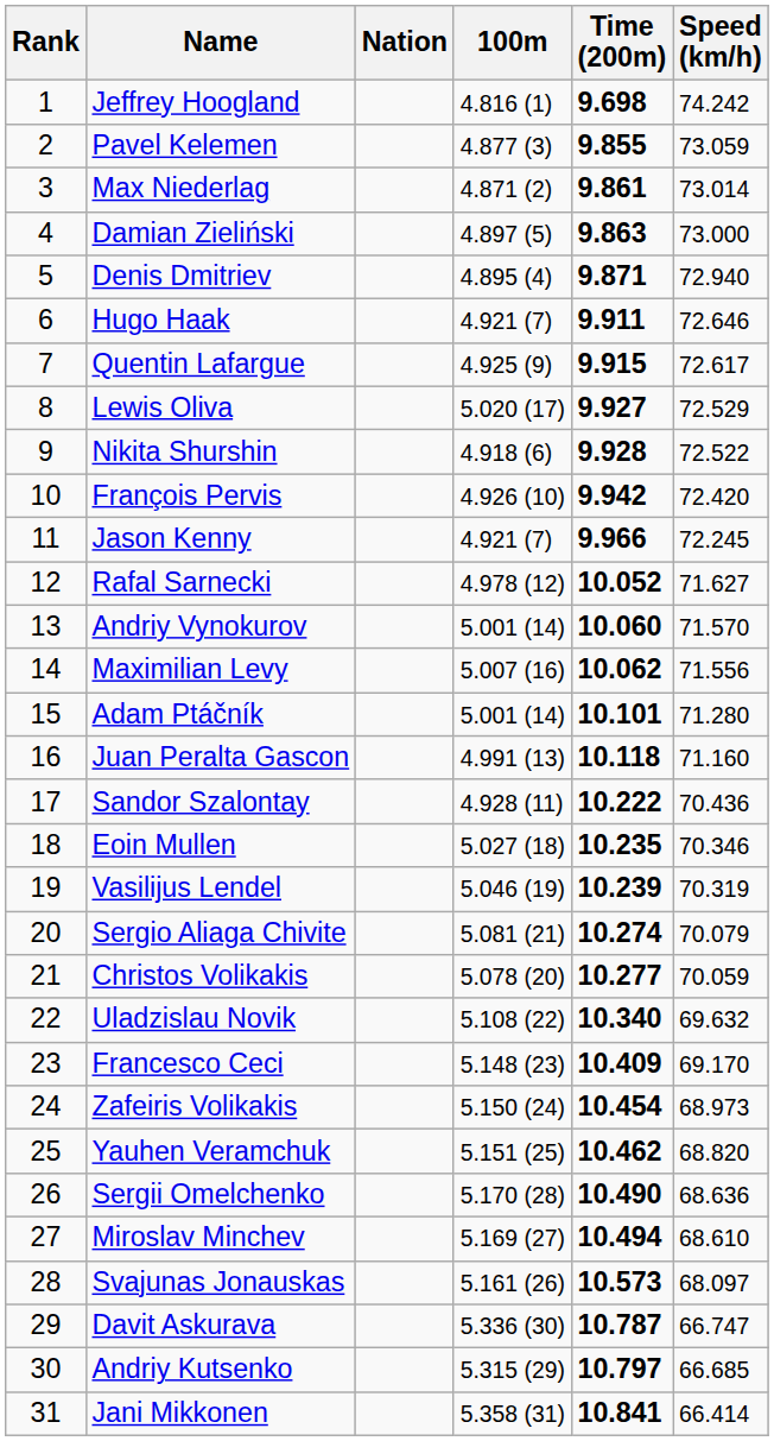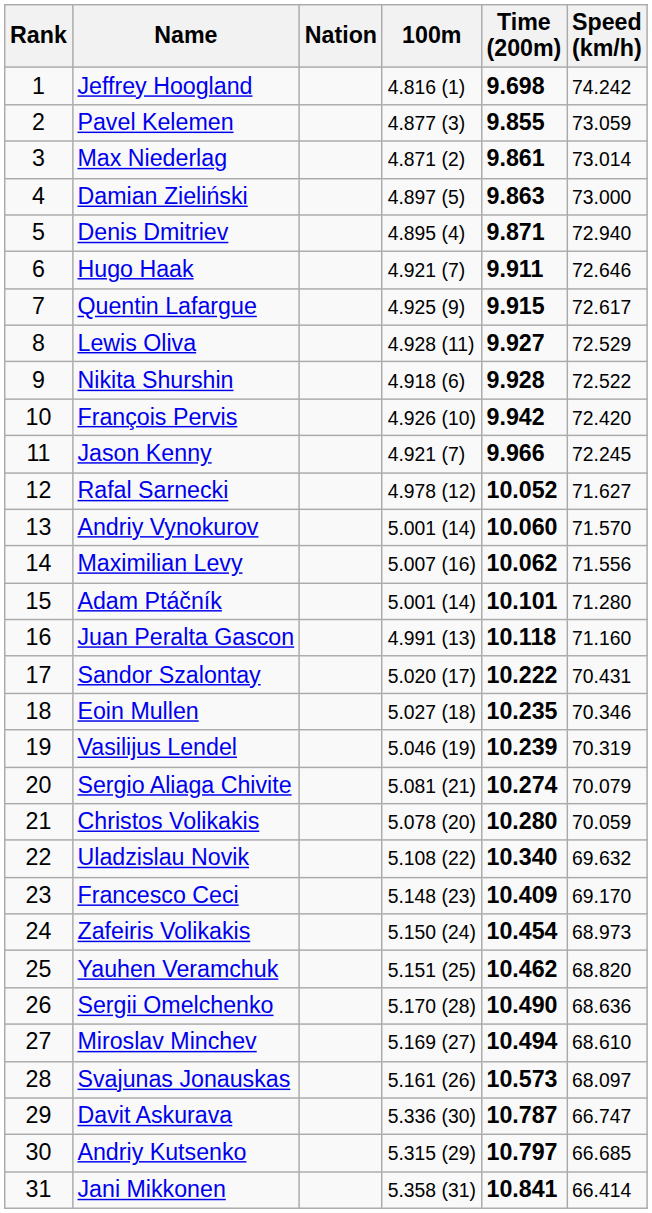 <table class=wikitable sortable style=text-align:center>
 <tr>
 <th>Rank</th>
 <th>Name</th>
 <th>Nation</th>
 <th>100m</th>
 <th>Time<br>(200m)</th>
 <th>Speed<br>(km/h)</th>
 </tr>
 <tr>
 <td>1</td>
 <td align=left><a href='#'>Jeffrey Hoogland</a></td>
 <td align=left></td>
 <td align=left><small>4.816 (1)</small></td>
 <td align=left><strong>9.698</strong></td>
 <td align=left><small>74.242</small></td>
 </tr>
 <tr>
 <td>2</td>
 <td align=left><a href='#'>Pavel Kelemen</a></td>
 <td align=left></td>
 <td align=left><small>4.877 (3)</small></td>
 <td align=left><strong>9.855</strong></td>
 <td align=left><small>73.059</small></td>
 </tr>
 <tr>
 <td>3</td>
 <td align=left><a href='#'>Max Niederlag</a></td>
 <td align=left></td>
 <td align=left><small>4.871 (2)</small></td>
 <td align=left><strong>9.861</strong></td>
 <td align=left><small>73.014</small></td>
 </tr>
 <tr>
 <td>4</td>
 <td align=left><a href='#'>Damian Zieliński</a></td>
 <td align=left></td>
 <td align=left><small>4.897 (5)</small></td>
 <td align=left><strong>9.863</strong></td>
 <td align=left><small>73.000</small></td>
 </tr>
 <tr>
 <td>5</td>
 <td align=left><a href='#'>Denis Dmitriev</a></td>
 <td align=left></td>
 <td align=left><small>4.895 (4)</small></td>
 <td align=left><strong>9.871</strong></td>
 <td align=left><small>72.940</small></td>
 </tr>
 <tr>
 <td>6</td>
 <td align=left><a href='#'>Hugo Haak</a></td>
 <td align=left></td>
 <td align=left><small>4.921 (7)</small></td>
 <td align=left><strong>9.911</strong></td>
 <td align=left><small>72.646</small></td>
 </tr>
 <tr>
 <td>7</td>
 <td align=left><a href='#'>Quentin Lafargue</a></td>
 <td align=left></td>
 <td align=left><small>4.925 (9)</small></td>
 <td align=left><strong>9.915</strong></td>
 <td align=left><small>72.617</small></td>
 </tr>
 <tr>
 <td>8</td>
 <td align=left><a href='#'>Lewis Oliva</a></td>
 <td align=left></td>
-<td align=left><small>5.020 (17)</small></td>
+<td align=left><small>4.928 (11)</small></td>
 <td align=left><strong>9.927</strong></td>
 <td align=left><small>72.529</small></td>
 </tr>
 <tr>
 <td>9</td>
 <td align=left><a href='#'>Nikita Shurshin</a></td>
 <td align=left></td>
 <td align=left><small>4.918 (6)</small></td>
 <td align=left><strong>9.928</strong></td>
 <td align=left><small>72.522</small></td>
 </tr>
 <tr>
 <td>10</td>
 <td align=left><a href='#'>François Pervis</a></td>
 <td align=left></td>
 <td align=left><small>4.926 (10)</small></td>
 <td align=left><strong>9.942</strong></td>
 <td align=left><small>72.420</small></td>
 </tr>
 <tr>
 <td>11</td>
 <td align=left><a href='#'>Jason Kenny</a></td>
 <td align=left></td>
 <td align=left><small>4.921 (7)</small></td>
 <td align=left><strong>9.966</strong></td>
 <td align=left><small>72.245</small></td>
 </tr>
 <tr>
 <td>12</td>
 <td align=left><a href='#'>Rafal Sarnecki</a></td>
 <td align=left></td>
 <td align=left><small>4.978 (12)</small></td>
 <td align=left><strong>10.052</strong></td>
 <td align=left><small>71.627</small></td>
 </tr>
 <tr>
 <td>13</td>
 <td align=left><a href='#'>Andriy Vynokurov</a></td>
 <td align=left></td>
 <td align=left><small>5.001 (14)</small></td>
 <td align=left><strong>10.060</strong></td>
 <td align=left><small>71.570</small></td>
 </tr>
 <tr>
 <td>14</td>
 <td align=left><a href='#'>Maximilian Levy</a></td>
 <td align=left></td>
 <td align=left><small>5.007 (16)</small></td>
 <td align=left><strong>10.062</strong></td>
 <td align=left><small>71.556</small></td>
 </tr>
 <tr>
 <td>15</td>
 <td align=left><a href='#'>Adam Ptáčník</a></td>
 <td align=left></td>
 <td align=left><small>5.001 (14)</small></td>
 <td align=left><strong>10.101</strong></td>
 <td align=left><small>71.280</small></td>
 </tr>
 <tr>
 <td>16</td>
 <td align=left><a href='#'>Juan Peralta Gascon</a></td>
 <td align=left></td>
 <td align=left><small>4.991 (13)</small></td>
 <td align=left><strong>10.118</strong></td>
 <td align=left><small>71.160</small></td>
 </tr>
 <tr>
 <td>17</td>
 <td align=left><a href='#'>Sandor Szalontay</a></td>
 <td align=left></td>
-<td align=left><small>4.928 (11)</small></td>
+<td align=left><small>5.020 (17)</small></td>
 <td align=left><strong>10.222</strong></td>
-<td align=left><small>70.436</small></td>
+<td align=left><small>70.431</small></td>
 </tr>
 <tr>
 <td>18</td>
 <td align=left><a href='#'>Eoin Mullen</a></td>
 <td align=left></td>
 <td align=left><small>5.027 (18)</small></td>
 <td align=left><strong>10.235</strong></td>
 <td align=left><small>70.346</small></td>
 </tr>
 <tr>
 <td>19</td>
 <td align=left><a href='#'>Vasilijus Lendel</a></td>
 <td align=left></td>
 <td align=left><small>5.046 (19)</small></td>
 <td align=left><strong>10.239</strong></td>
 <td align=left><small>70.319</small></td>
 </tr>
 <tr>
 <td>20</td>
 <td align=left><a href='#'>Sergio Aliaga Chivite</a></td>
 <td align=left></td>
 <td align=left><small>5.081 (21)</small></td>
 <td align=left><strong>10.274</strong></td>
 <td align=left><small>70.079</small></td>
 </tr>
 <tr>
 <td>21</td>
 <td align=left><a href='#'>Christos Volikakis</a></td>
 <td align=left></td>
 <td align=left><small>5.078 (20)</small></td>
-<td align=left><strong>10.277</strong></td>
+<td align=left><strong>10.280</strong></td>
 <td align=left><small>70.059</small></td>
 </tr>
 <tr>
 <td>22</td>
 <td align=left><a href='#'>Uladzislau Novik</a></td>
 <td align=left></td>
 <td align=left><small>5.108 (22)</small></td>
 <td align=left><strong>10.340</strong></td>
 <td align=left><small>69.632</small></td>
 </tr>
 <tr>
 <td>23</td>
 <td align=left><a href='#'>Francesco Ceci</a></td>
 <td align=left></td>
 <td align=left><small>5.148 (23)</small></td>
 <td align=left><strong>10.409</strong></td>
 <td align=left><small>69.170</small></td>
 </tr>
 <tr>
 <td>24</td>
 <td align=left><a href='#'>Zafeiris Volikakis</a></td>
 <td align=left></td>
 <td align=left><small>5.150 (24)</small></td>
 <td align=left><strong>10.454</strong></td>
 <td align=left><small>68.973</small></td>
 </tr>
 <tr>
 <td>25</td>
 <td align=left><a href='#'>Yauhen Veramchuk</a></td>
 <td align=left></td>
 <td align=left><small>5.151 (25)</small></td>
 <td align=left><strong>10.462</strong></td>
 <td align=left><small>68.820</small></td>
 </tr>
 <tr>
 <td>26</td>
 <td align=left><a href='#'>Sergii Omelchenko</a></td>
 <td align=left></td>
 <td align=left><small>5.170 (28)</small></td>
 <td align=left><strong>10.490</strong></td>
 <td align=left><small>68.636</small></td>
 </tr>
 <tr>
 <td>27</td>
 <td align=left><a href='#'>Miroslav Minchev</a></td>
 <td align=left></td>
 <td align=left><small>5.169 (27)</small></td>
 <td align=left><strong>10.494</strong></td>
 <td align=left><small>68.610</small></td>
 </tr>
 <tr>
 <td>28</td>
 <td align=left><a href='#'>Svajunas Jonauskas</a></td>
 <td align=left></td>
 <td align=left><small>5.161 (26)</small></td>
 <td align=left><strong>10.573</strong></td>
 <td align=left><small>68.097</small></td>
 </tr>
 <tr>
 <td>29</td>
 <td align=left><a href='#'>Davit Askurava</a></td>
 <td align=left></td>
 <td align=left><small>5.336 (30)</small></td>
 <td align=left><strong>10.787</strong></td>
 <td align=left><small>66.747</small></td>
 </tr>
 <tr>
 <td>30</td>
 <td align=left><a href='#'>Andriy Kutsenko</a></td>
 <td align=left></td>
 <td align=left><small>5.315 (29)</small></td>
 <td align=left><strong>10.797</strong></td>
 <td align=left><small>66.685</small></td>
 </tr>
 <tr>
 <td>31</td>
 <td align=left><a href='#'>Jani Mikkonen</a></td>
 <td align=left></td>
 <td align=left><small>5.358 (31)</small></td>
 <td align=left><strong>10.841</strong></td>
 <td align=left><small>66.414</small></td>
 </tr>
 </table>
